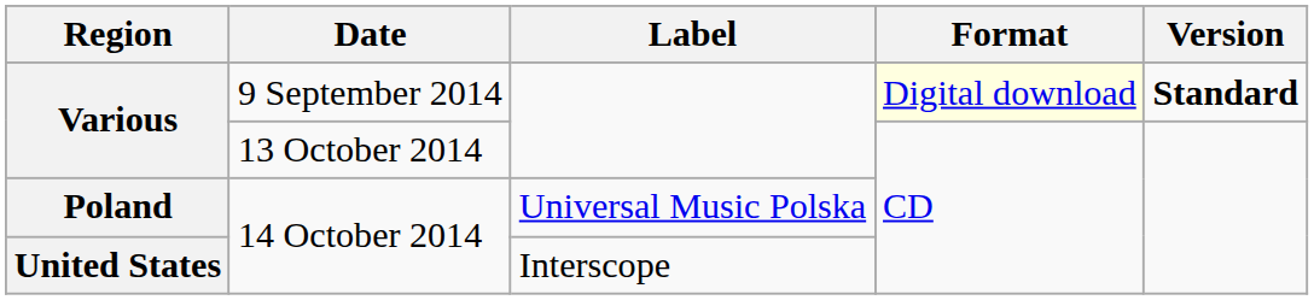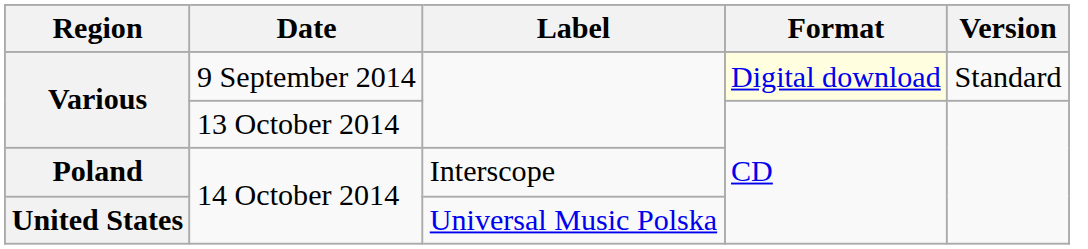 <table class="wikitable plainrowheaders">
 <tr>
 <th scope="col">Region</th>
 <th scope="col">Date</th>
 <th scope="col">Label</th>
 <th scope="col">Format</th>
 <th scope="col">Version</th>
 </tr>
 <tr>
 <th scope="row" rowspan="2">Various</th>
 <td>9 September 2014</td>
 <td rowspan="2"></td>
 <td style="background: lightyellow;"><a href='#'>Digital download</a></td>
-<td><strong>Standard</strong></td>
+<td>Standard</td>
 </tr>
 <tr>
 <td>13 October 2014</td>
 <td rowspan="3"><a href='#'>CD</a></td>
 <td rowspan="3"></td>
 </tr>
 <tr>
 <th scope="row">Poland</th>
 <td rowspan="2">14 October 2014</td>
-<td><a href='#'>Universal Music Polska</a></td>
+<td align="left">Interscope</td>
 </tr>
 <tr>
 <th scope="row">United States</th>
-<td align="left">Interscope</td>
+<td><a href='#'>Universal Music Polska</a></td>
 </tr>
 </table>
